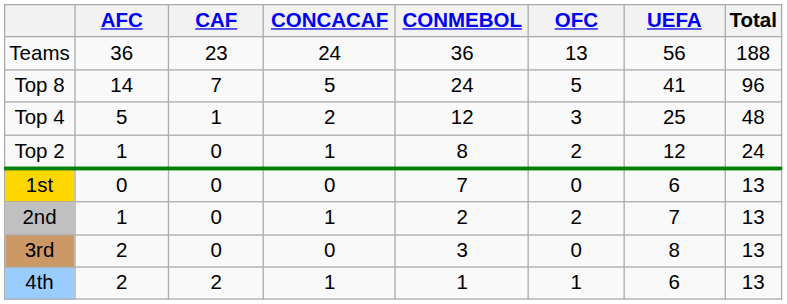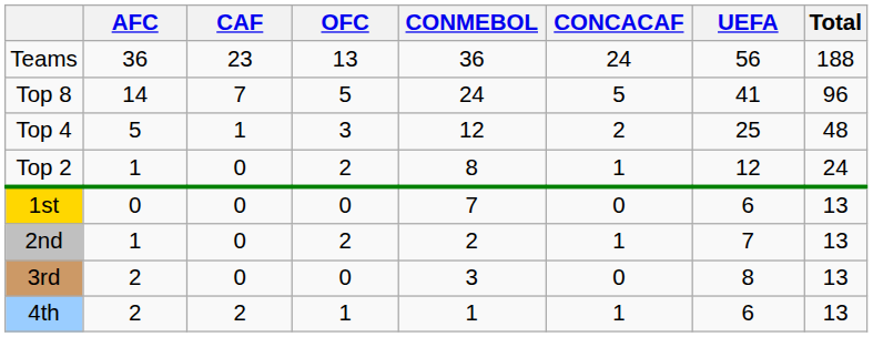 <table class="wikitable" style="text-align:center">
 <tr valign=top>
 <th></th>
 <th width=100><a href='#'>AFC</a></th>
 <th width=100><a href='#'>CAF</a></th>
+<th width=100><a href='#'>OFC</a></th>
+<th width=100><a href='#'>CONMEBOL</a></th>
 <th width=100><a href='#'>CONCACAF</a></th>
-<th width=100><a href='#'>CONMEBOL</a></th>
-<th width=100><a href='#'>OFC</a></th>
 <th width=100><a href='#'>UEFA</a></th>
 <th>Total</th>
 </tr>
 <tr>
 <td>Teams</td>
 <td>36</td>
 <td>23</td>
+<td>13</td>
+<td>36</td>
 <td>24</td>
-<td>36</td>
-<td>13</td>
 <td>56</td>
 <td>188</td>
 </tr>
 <tr>
 <td>Top 8</td>
 <td>14</td>
 <td>7</td>
 <td>5</td>
 <td>24</td>
 <td>5</td>
 <td>41</td>
 <td>96</td>
 </tr>
 <tr>
 <td>Top 4</td>
 <td>5</td>
 <td>1</td>
+<td>3</td>
+<td>12</td>
 <td>2</td>
-<td>12</td>
-<td>3</td>
 <td>25</td>
 <td>48</td>
 </tr>
 <tr>
 <td>Top 2</td>
 <td>1</td>
 <td>0</td>
+<td>2</td>
+<td>8</td>
 <td>1</td>
-<td>8</td>
-<td>2</td>
 <td>12</td>
 <td>24</td>
 </tr>
 <tr style="border-top:3px solid green">
 <td bgcolor=gold>1st</td>
 <td>0</td>
 <td>0</td>
 <td>0</td>
 <td>7</td>
 <td>0</td>
 <td>6</td>
 <td>13</td>
 </tr>
 <tr>
 <td bgcolor=silver>2nd</td>
 <td>1</td>
 <td>0</td>
-<td>1</td>
 <td>2</td>
 <td>2</td>
+<td>1</td>
 <td>7</td>
 <td>13</td>
 </tr>
 <tr>
 <td bgcolor=#cc9966>3rd</td>
 <td>2</td>
 <td>0</td>
 <td>0</td>
 <td>3</td>
 <td>0</td>
 <td>8</td>
 <td>13</td>
 </tr>
 <tr>
 <td bgcolor=#9acdff>4th</td>
 <td>2</td>
 <td>2</td>
 <td>1</td>
 <td>1</td>
 <td>1</td>
 <td>6</td>
 <td>13</td>
 </tr>
 </table>
